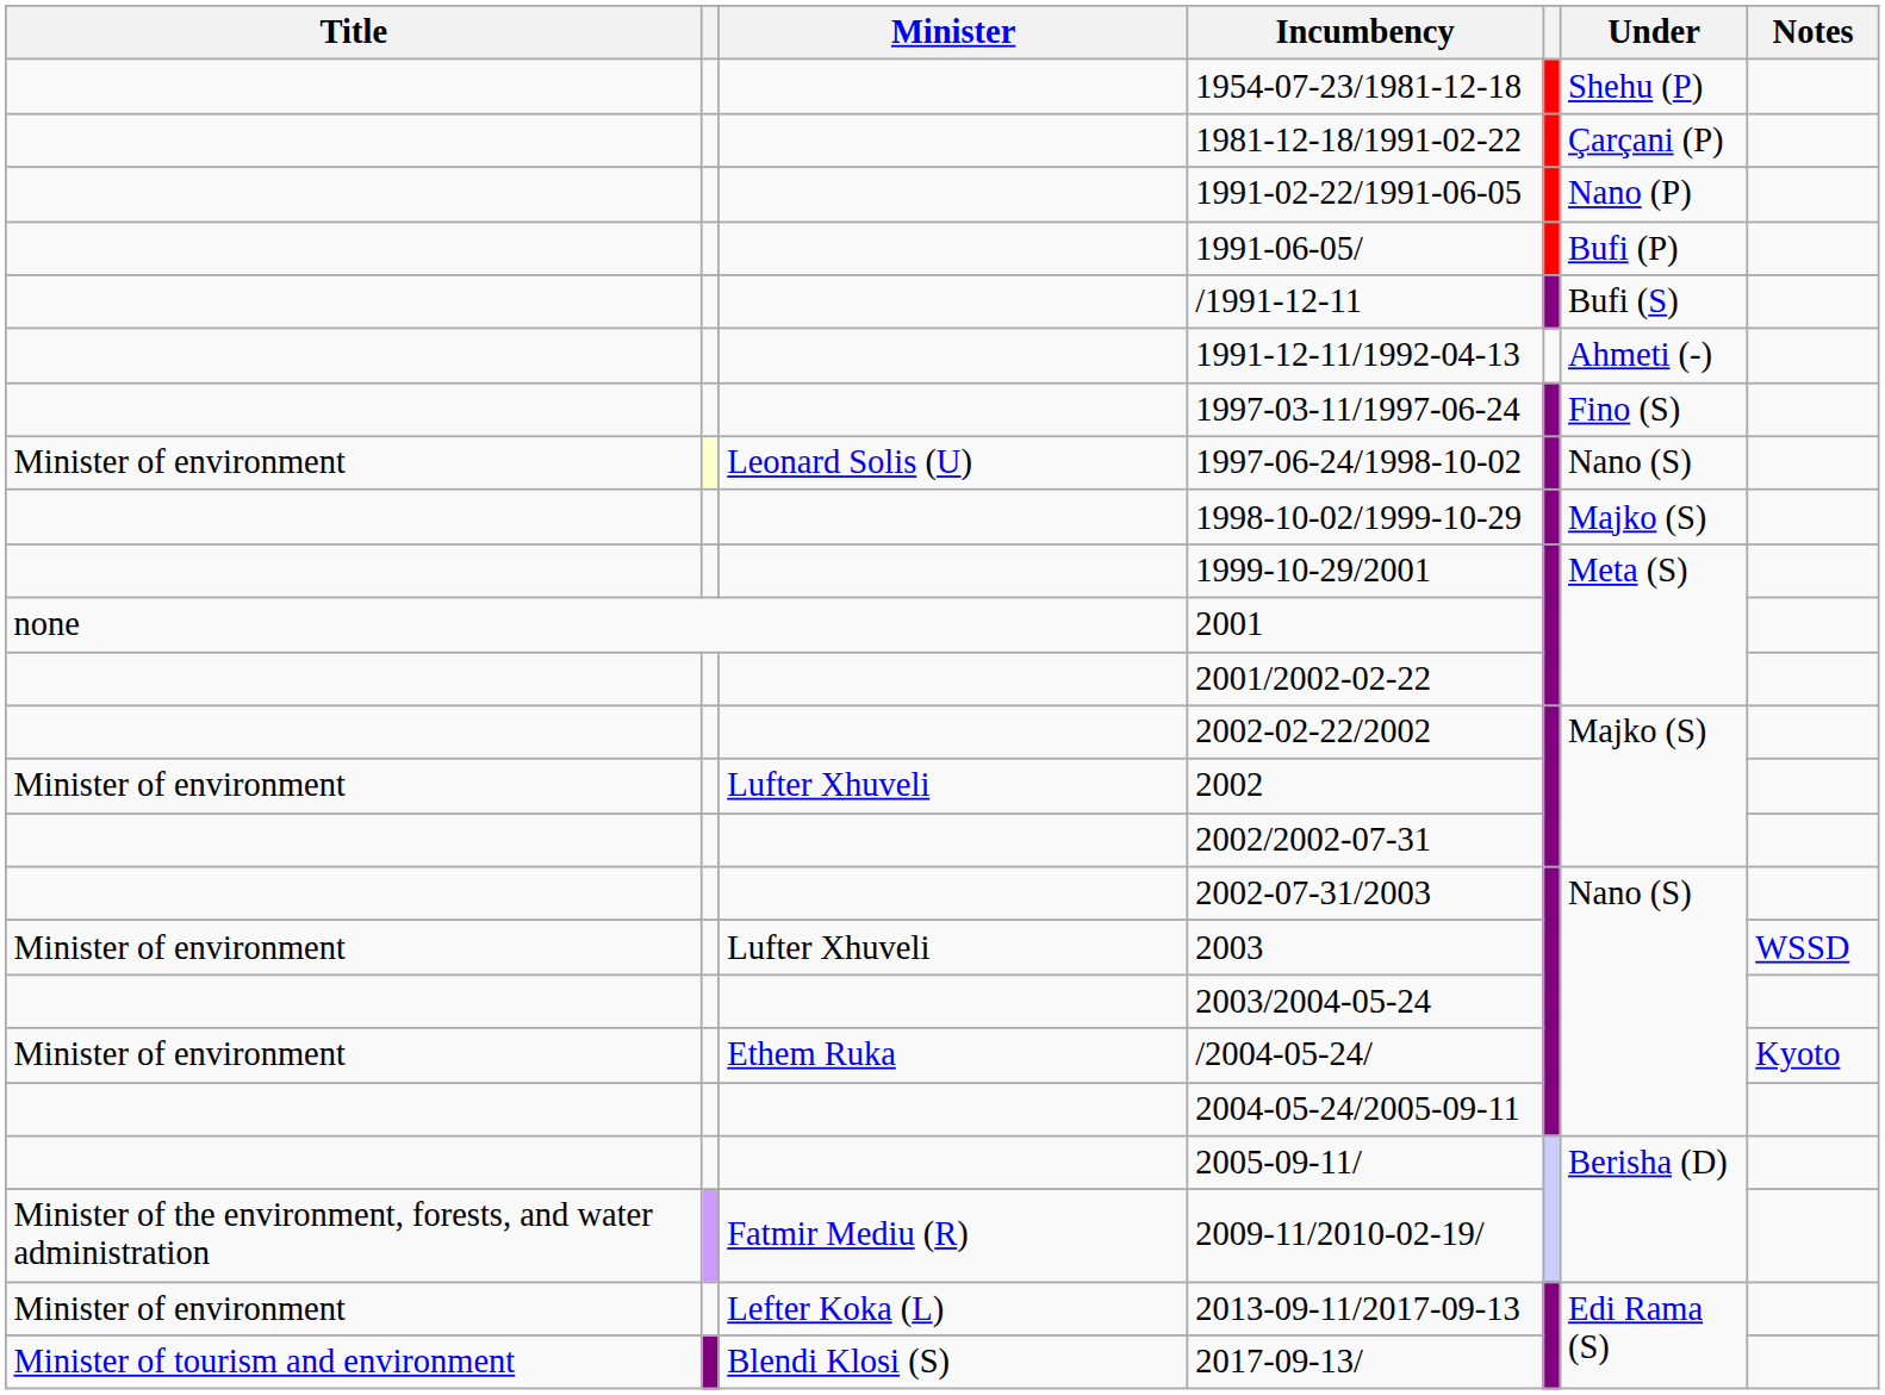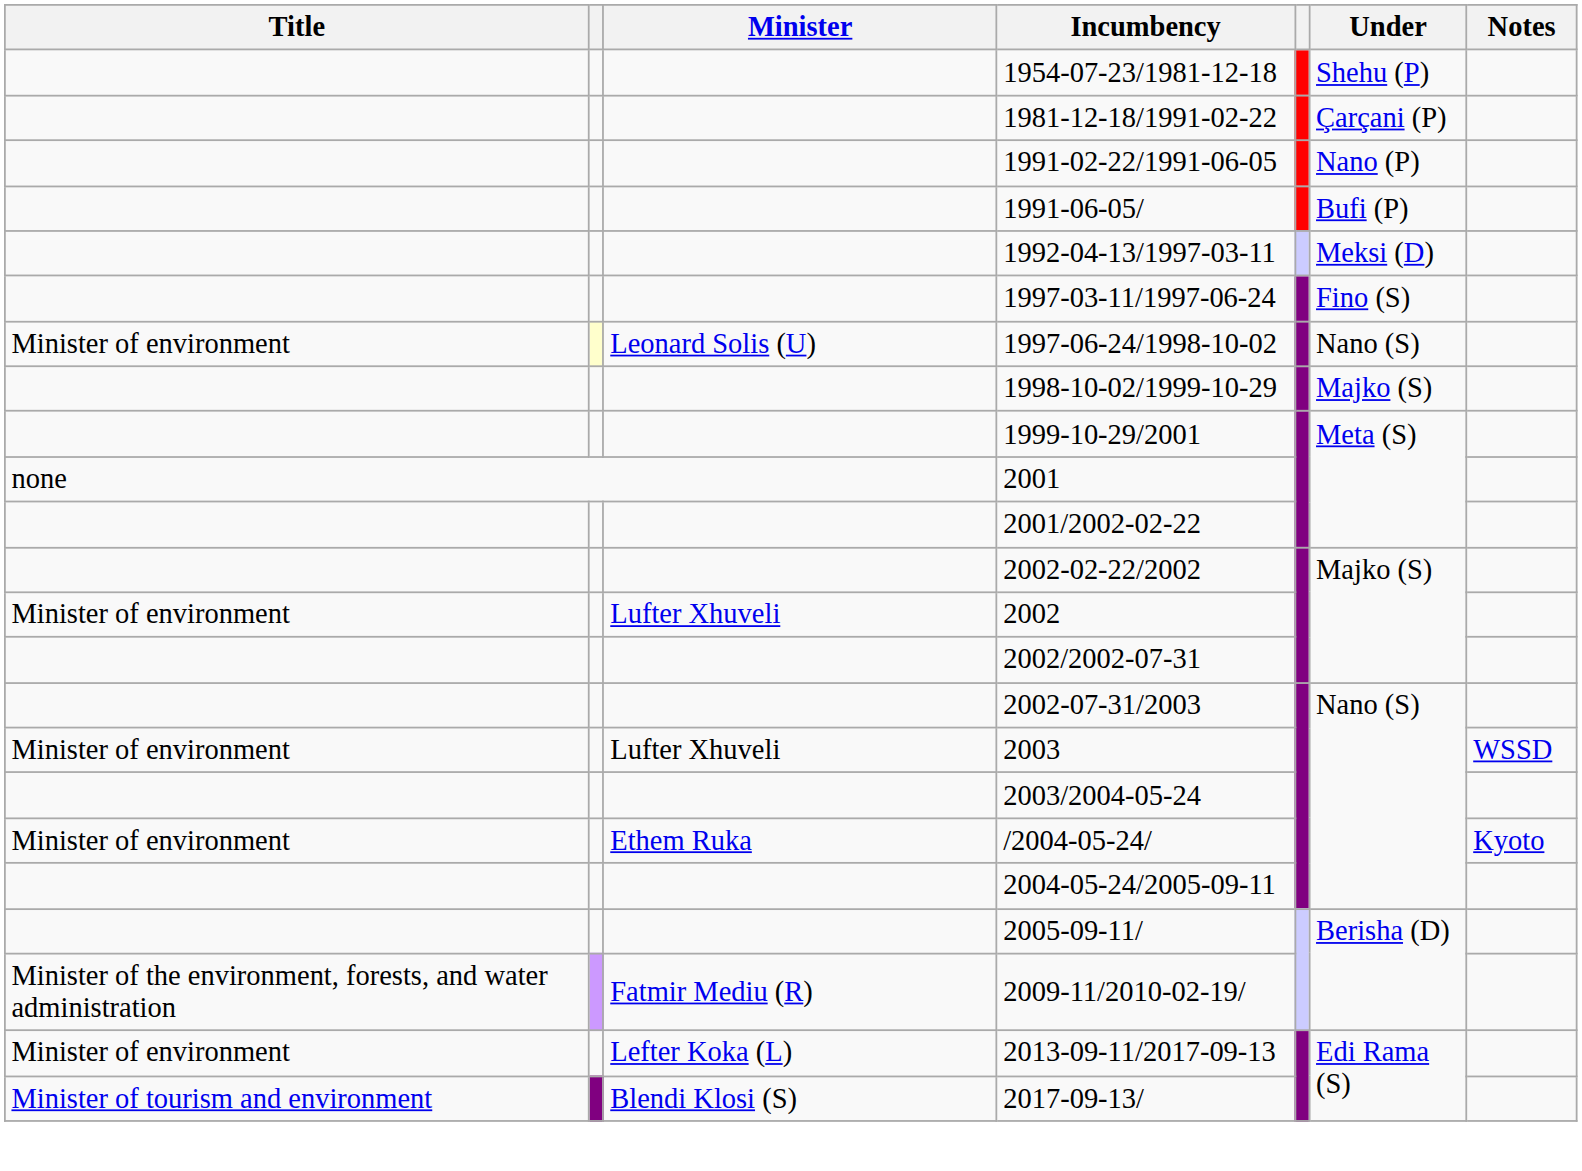 <table class="wikitable" style="width:100%;">
 <tr>
 <th>Title</th>
 <th style="width:1px;"></th>
 <th style="width:25%;"><a href='#'>Minister</a></th>
 <th style="width:160px;">Incumbency</th>
 <th style="width:1px;"></th>
 <th style="width:10%;">Under</th>
 <th style="width:7%;">Notes</th>
 </tr>
 <tr>
 <td></td>
 <td></td>
 <td></td>
 <td>1954-07-23/1981-12-18</td>
 <td style="background:#f00;"></td>
 <td><a href='#'>Shehu</a> (<a href='#'>P</a>)</td>
 <td></td>
 </tr>
 <tr>
 <td></td>
 <td></td>
 <td></td>
 <td>1981-12-18/1991-02-22</td>
 <td style="background:#f00;"></td>
 <td><a href='#'>Çarçani</a> (P)</td>
 <td></td>
 </tr>
 <tr>
 <td></td>
 <td></td>
 <td></td>
 <td>1991-02-22/1991-06-05</td>
 <td style="background:#f00;"></td>
 <td><a href='#'>Nano</a> (P)</td>
 <td></td>
 </tr>
 <tr>
 <td></td>
 <td></td>
 <td></td>
 <td>1991-06-05/</td>
 <td style="background:#f00;"></td>
 <td><a href='#'>Bufi</a> (P)</td>
 <td></td>
 </tr>
 <tr>
 <td></td>
 <td></td>
 <td></td>
-<td>/1991-12-11</td>
-<td style="background:#800080;"></td>
-<td>Bufi (<a href='#'>S</a>)</td>
-<td></td>
-</tr>
-<tr>
-<td></td>
-<td></td>
-<td></td>
-<td>1991-12-11/1992-04-13</td>
-<td></td>
-<td><a href='#'>Ahmeti</a> (-)</td>
+<td>1992-04-13/1997-03-11</td>
+<td style="background:#ccf;"></td>
+<td><a href='#'>Meksi</a> (<a href='#'>D</a>)</td>
 <td></td>
 </tr>
 <tr>
 <td></td>
 <td></td>
 <td></td>
 <td>1997-03-11/1997-06-24</td>
 <td style="background:#800080;"></td>
 <td><a href='#'>Fino</a> (S)</td>
 <td></td>
 </tr>
 <tr>
 <td>Minister of environment</td>
 <td style="background:#ffc;"></td>
 <td><a href='#'>Leonard Solis</a> (<a href='#'>U</a>)</td>
 <td>1997-06-24/1998-10-02</td>
 <td style="background:#800080;"></td>
 <td>Nano (S)</td>
 <td></td>
 </tr>
 <tr>
 <td></td>
 <td></td>
 <td></td>
 <td>1998-10-02/1999-10-29</td>
 <td style="background:#800080;"></td>
 <td><a href='#'>Majko</a> (S)</td>
 <td></td>
 </tr>
 <tr>
 <td></td>
 <td></td>
 <td></td>
 <td>1999-10-29/2001</td>
 <td rowspan="3"  style="background:#800080; vertical-align:top;"></td>
 <td rowspan="3"  style="vertical-align:top;"><a href='#'>Meta</a> (S)</td>
 <td></td>
 </tr>
 <tr>
 <td colspan="3">none</td>
 <td>2001</td>
 <td></td>
 </tr>
 <tr>
 <td></td>
 <td></td>
 <td></td>
 <td>2001/2002-02-22</td>
 <td></td>
 </tr>
 <tr>
 <td></td>
 <td></td>
 <td></td>
 <td>2002-02-22/2002</td>
 <td rowspan="3" style="background:#800080;"></td>
 <td rowspan="3" style="vertical-align:top;">Majko (S)</td>
 <td></td>
 </tr>
 <tr>
 <td>Minister of environment</td>
 <td></td>
 <td><a href='#'>Lufter Xhuveli</a></td>
 <td>2002</td>
 <td></td>
 </tr>
 <tr>
 <td></td>
 <td></td>
 <td></td>
 <td>2002/2002-07-31</td>
 <td></td>
 </tr>
 <tr>
 <td></td>
 <td></td>
 <td></td>
 <td>2002-07-31/2003</td>
 <td rowspan="5"  style="background:#800080;"></td>
 <td rowspan="5"  style="vertical-align:top;">Nano (S)</td>
 <td></td>
 </tr>
 <tr>
 <td>Minister of environment</td>
 <td></td>
 <td>Lufter Xhuveli</td>
 <td>2003</td>
 <td><a href='#'>WSSD</a></td>
 </tr>
 <tr>
 <td></td>
 <td></td>
 <td></td>
 <td>2003/2004-05-24</td>
 <td></td>
 </tr>
 <tr>
 <td>Minister of environment</td>
 <td></td>
 <td><a href='#'>Ethem Ruka</a></td>
 <td>/2004-05-24/</td>
 <td><a href='#'>Kyoto</a></td>
 </tr>
 <tr>
 <td></td>
 <td></td>
 <td></td>
 <td>2004-05-24/2005-09-11</td>
 <td></td>
 </tr>
 <tr>
 <td></td>
 <td></td>
 <td></td>
 <td>2005-09-11/</td>
 <td rowspan="2" style="background:#ccf;"></td>
 <td rowspan="2" style="vertical-align:top;"><a href='#'>Berisha</a> (D)</td>
 <td></td>
 </tr>
 <tr>
 <td>Minister of the environment, forests, and water administration</td>
 <td style="background:#c9f;"></td>
 <td><a href='#'>Fatmir Mediu</a> (<a href='#'>R</a>)</td>
 <td>2009-11/2010-02-19/</td>
 <td></td>
 </tr>
 <tr>
 <td>Minister of environment</td>
 <td></td>
 <td><a href='#'>Lefter Koka</a> (<a href='#'>L</a>)</td>
 <td>2013-09-11/2017-09-13</td>
 <td rowspan="2" style="background:#800080;"></td>
 <td rowspan="2" style="vertical-align:top;"><a href='#'>Edi Rama</a> (S)</td>
 <td></td>
 </tr>
 <tr>
 <td><a href='#'>Minister of tourism and environment</a></td>
 <td style="background:#800080;"></td>
 <td><a href='#'>Blendi Klosi</a> (S)</td>
 <td>2017-09-13/</td>
 <td></td>
 </tr>
 </table>
